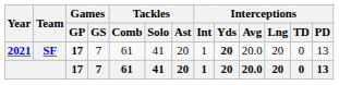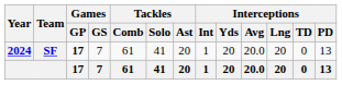 <table class=wikitable style="text-align:center;">
 <tr>
 <th rowspan="2">Year</th>
 <th rowspan="2">Team</th>
 <th colspan="2">Games</th>
 <th colspan="3">Tackles</th>
 <th colspan="6">Interceptions</th>
 </tr>
 <tr>
 <th>GP</th>
 <th>GS</th>
 <th>Comb</th>
 <th>Solo</th>
 <th>Ast</th>
 <th>Int</th>
 <th>Yds</th>
 <th>Avg</th>
 <th>Lng</th>
 <th>TD</th>
 <th>PD</th>
 </tr>
 <tr>
-<th><a href='#'>2021</a></th>
+<th><a href='#'>2024</a></th>
 <th><a href='#'>SF</a></th>
 <td><strong>17</strong></td>
 <td>7</td>
 <td>61</td>
 <td>41</td>
 <td>20</td>
 <td>1</td>
-<td><strong>20</strong></td>
+<td>20</td>
 <td>20.0</td>
 <td>20</td>
 <td>0</td>
 <td>13</td>
 </tr>
 <tr>
 <th colspan="2"></th>
 <th>17</th>
 <th>7</th>
 <th>61</th>
 <th>41</th>
 <th>20</th>
 <th>1</th>
 <th>20</th>
 <th>20.0</th>
 <th>20</th>
 <th>0</th>
 <th>13</th>
 </tr>
 </table>
